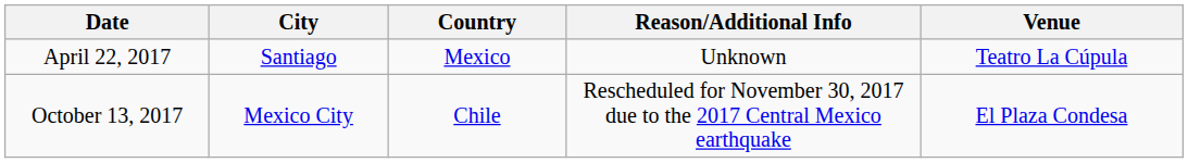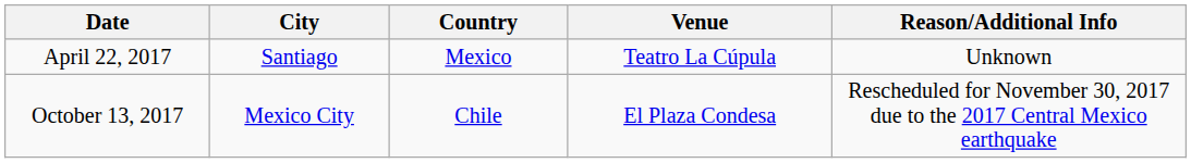 <table class="wikitable" style="text-align:center;">
 <tr>
 <th scope="col" style="width:12em;">Date</th>
 <th scope="col" style="width:10em;">City</th>
 <th scope="col" style="width:10em;">Country</th>
+<th scope="col" style="width:16em;">Venue</th>
 <th scope="col" style="width:20em;">Reason/Additional Info</th>
-<th scope="col" style="width:16em;">Venue</th>
 </tr>
 <tr>
 <td>April 22, 2017</td>
 <td><a href='#'>Santiago</a></td>
 <td><a href='#'>Mexico</a></td>
+<td><a href='#'>Teatro La Cúpula</a></td>
 <td>Unknown</td>
-<td><a href='#'>Teatro La Cúpula</a></td>
 </tr>
 <tr>
 <td>October 13, 2017</td>
 <td><a href='#'>Mexico City</a></td>
 <td><a href='#'>Chile</a></td>
+<td><a href='#'>El Plaza Condesa</a></td>
 <td>Rescheduled for November 30, 2017 due to the <a href='#'>2017 Central Mexico earthquake</a></td>
-<td><a href='#'>El Plaza Condesa</a></td>
 </tr>
 </table>
